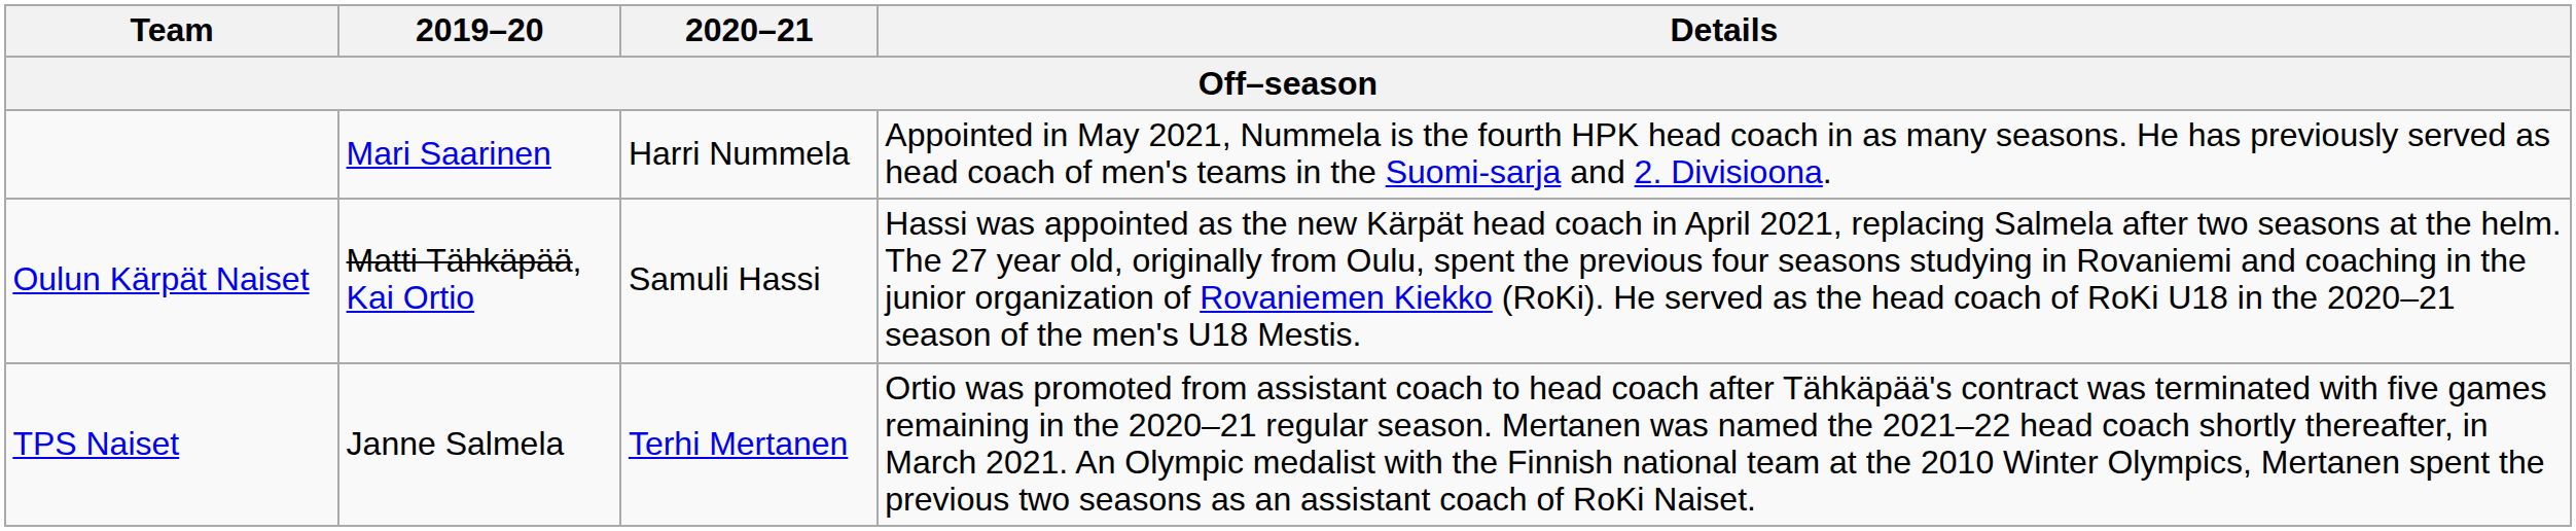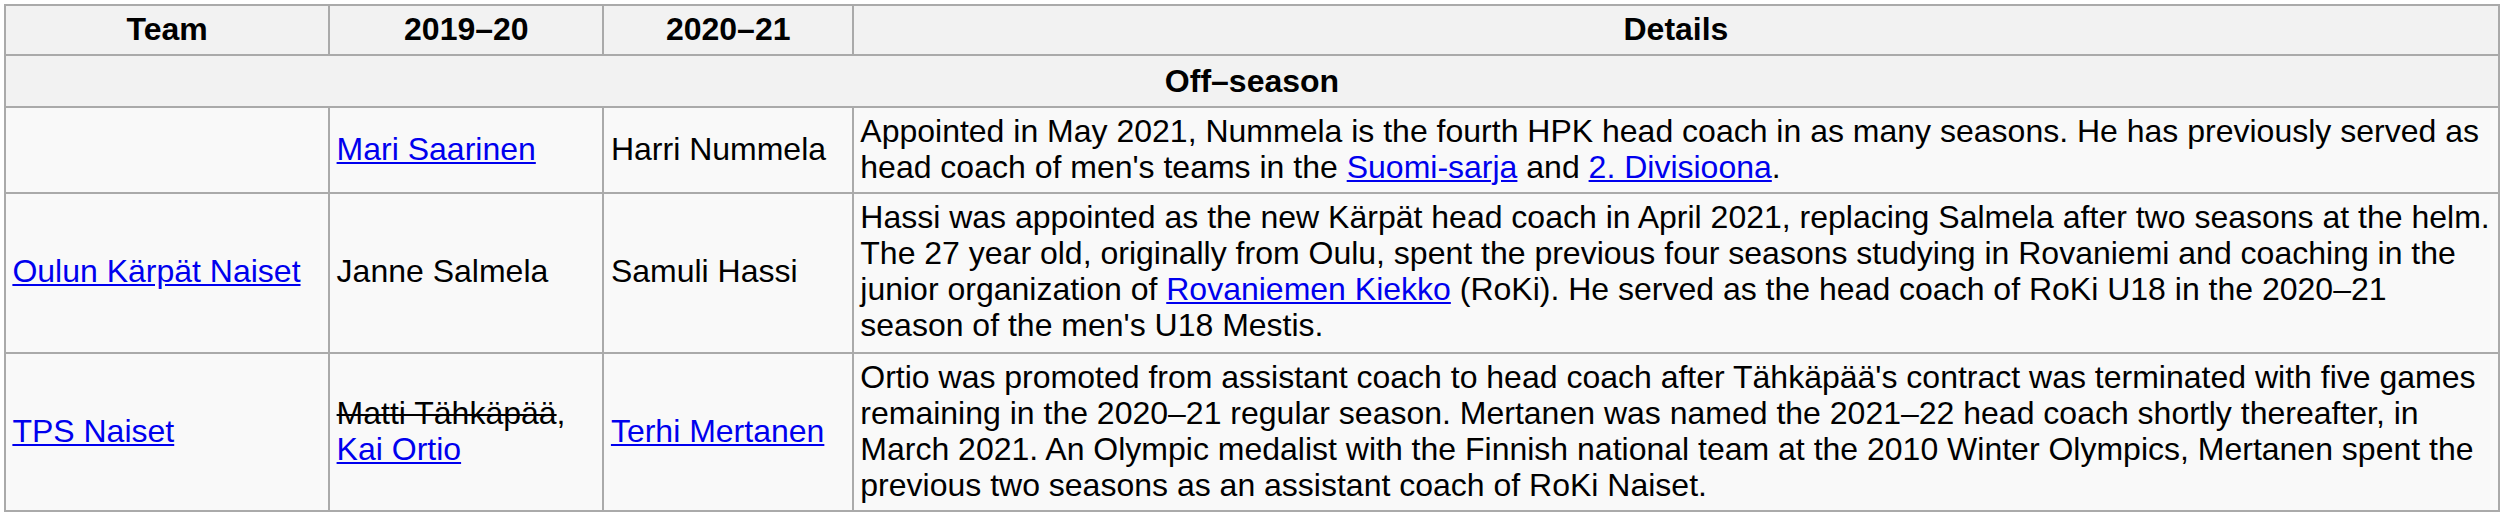 <table class="wikitable">
 <tr>
 <th style="width:13%;">Team</th>
 <th style="width:11%;">2019–20</th>
 <th style="width:10%;">2020–21</th>
 <th>Details</th>
 </tr>
 <tr>
 <th colspan="4">Off–season</th>
 </tr>
 <tr>
 <td></td>
 <td><a href='#'>Mari Saarinen</a></td>
 <td>Harri Nummela</td>
 <td>Appointed in May 2021, Nummela is the fourth HPK head coach in as many seasons. He has previously served as head coach of men's teams in the <a href='#'>Suomi-sarja</a> and <a href='#'>2. Divisioona</a>.</td>
 </tr>
 <tr>
 <td><a href='#'>Oulun Kärpät Naiset</a></td>
-<td><s>Matti Tähkäpää</s>, <a href='#'>Kai Ortio</a></td>
+<td>Janne Salmela</td>
 <td>Samuli Hassi</td>
 <td>Hassi was appointed as the new Kärpät head coach in April 2021, replacing Salmela after two seasons at the helm. The 27 year old, originally from Oulu, spent the previous four seasons studying in Rovaniemi and coaching in the junior organization of <a href='#'>Rovaniemen Kiekko</a> (RoKi). He served as the head coach of RoKi U18 in the 2020–21 season of the men's U18 Mestis.</td>
 </tr>
 <tr>
 <td><a href='#'>TPS Naiset</a></td>
-<td>Janne Salmela</td>
+<td><s>Matti Tähkäpää</s>, <a href='#'>Kai Ortio</a></td>
 <td><a href='#'>Terhi Mertanen</a></td>
 <td>Ortio was promoted from assistant coach to head coach after Tähkäpää's contract was terminated with five games remaining in the 2020–21 regular season. Mertanen was named the 2021–22 head coach shortly thereafter, in March 2021. An Olympic medalist with the Finnish national team at the 2010 Winter Olympics, Mertanen spent the previous two seasons as an assistant coach of RoKi Naiset.</td>
 </tr>
 </table>
